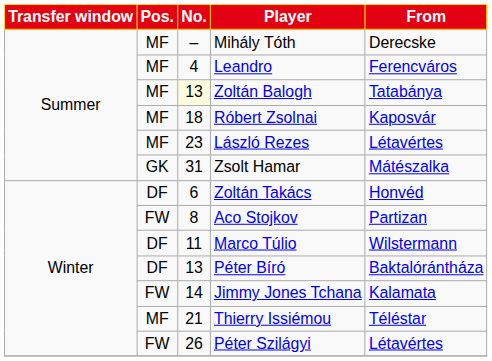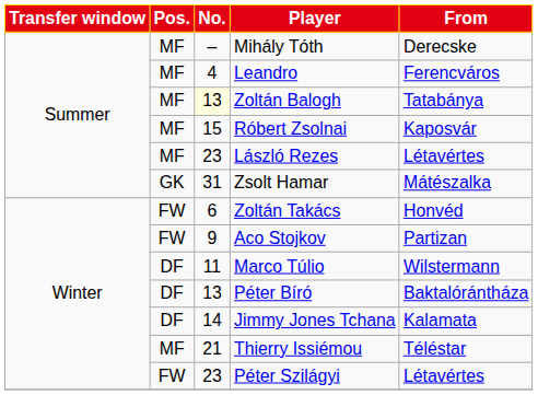 <table class="wikitable plainrowheaders sortable">
 <tr>
 <th style="background-color:#E40013;color:white;border:1px solid gold">Transfer window</th>
 <th style="background-color:#E40013;color:white;border:1px solid gold">Pos.</th>
 <th style="background-color:#E40013;color:white;border:1px solid gold">No.</th>
 <th style="background-color:#E40013;color:white;border:1px solid gold">Player</th>
 <th style="background-color:#E40013;color:white;border:1px solid gold">From</th>
 </tr>
 <tr>
 <td rowspan="6" style="text-align:center;">Summer</td>
 <td style="text-align:center;">MF</td>
 <td style="text-align:center;">–</td>
 <td style="text-align:left;"> Mihály Tóth</td>
 <td style="text-align:left;">Derecske</td>
 </tr>
 <tr>
 <td style="text-align:center;">MF</td>
 <td style="text-align:center;">4</td>
 <td style="text-align:left;"> <a href='#'>Leandro</a></td>
 <td style="text-align:left;"><a href='#'>Ferencváros</a></td>
 </tr>
 <tr>
 <td style="text-align:center;">MF</td>
 <td style="background: lightyellow; text-align:center;">13</td>
 <td style="text-align:left;"> <a href='#'>Zoltán Balogh</a></td>
 <td style="text-align:left;"><a href='#'>Tatabánya</a></td>
 </tr>
 <tr>
 <td style="text-align:center;">MF</td>
-<td style="text-align:center;">18</td>
+<td style="text-align:center;">15</td>
 <td style="text-align:left;"> <a href='#'>Róbert Zsolnai</a></td>
 <td style="text-align:left;"><a href='#'>Kaposvár</a></td>
 </tr>
 <tr>
 <td style="text-align:center;">MF</td>
 <td style="text-align:center;">23</td>
 <td style="text-align:left;"> <a href='#'>László Rezes</a></td>
 <td style="text-align:left;"><a href='#'>Létavértes</a></td>
 </tr>
 <tr>
 <td style="text-align:center;">GK</td>
 <td style="text-align:center;">31</td>
 <td style="text-align:left;"> Zsolt Hamar</td>
 <td style="text-align:left;"><a href='#'>Mátészalka</a></td>
 </tr>
 <tr>
 <td rowspan="7" style="text-align:center;">Winter</td>
-<td style="text-align:center;">DF</td>
+<td style="text-align:center;">FW</td>
 <td style="text-align:center;">6</td>
 <td style="text-align:left;"> <a href='#'>Zoltán Takács</a></td>
 <td style="text-align:left;"><a href='#'>Honvéd</a></td>
 </tr>
 <tr>
 <td style="text-align:center;">FW</td>
-<td style="text-align:center;">8</td>
+<td style="text-align:center;">9</td>
 <td style="text-align:left;"> <a href='#'>Aco Stojkov</a></td>
 <td style="text-align:left;"> <a href='#'>Partizan</a></td>
 </tr>
 <tr>
 <td style="text-align:center;">DF</td>
 <td style="text-align:center;">11</td>
 <td style="text-align:left;"> <a href='#'>Marco Túlio</a></td>
 <td style="text-align:left;"> <a href='#'>Wilstermann</a></td>
 </tr>
 <tr>
 <td style="text-align:center;">DF</td>
 <td style="text-align:center;">13</td>
 <td style="text-align:left;"> <a href='#'>Péter Bíró</a></td>
 <td style="text-align:left;"><a href='#'>Baktalórántháza</a></td>
 </tr>
 <tr>
-<td style="text-align:center;">FW</td>
+<td style="text-align:center;">DF</td>
 <td style="text-align:center;">14</td>
 <td style="text-align:left;"> <a href='#'>Jimmy Jones Tchana</a></td>
 <td style="text-align:left;"> <a href='#'>Kalamata</a></td>
 </tr>
 <tr>
 <td style="text-align:center;">MF</td>
 <td style="text-align:center;">21</td>
 <td style="text-align:left;"> <a href='#'>Thierry Issiémou</a></td>
 <td style="text-align:left;"> <a href='#'>Téléstar</a></td>
 </tr>
 <tr>
 <td style="text-align:center;">FW</td>
-<td style="text-align:center;">26</td>
+<td style="text-align:center;">23</td>
 <td style="text-align:left;"> <a href='#'>Péter Szilágyi</a></td>
 <td style="text-align:left;"><a href='#'>Létavértes</a></td>
 </tr>
 <tr>
 </tr>
 </table>
